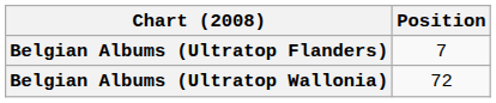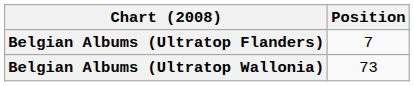 <table class="wikitable sortable plainrowheaders" style="text-align:center">
 <tr>
 <th scope="col">Chart (2008)</th>
 <th scope="col">Position</th>
 </tr>
 <tr>
 <th scope="row">Belgian Albums (Ultratop Flanders)</th>
 <td>7</td>
 </tr>
 <tr>
 <th scope="row">Belgian Albums (Ultratop Wallonia)</th>
-<td>72</td>
+<td>73</td>
 </tr>
 </table>
